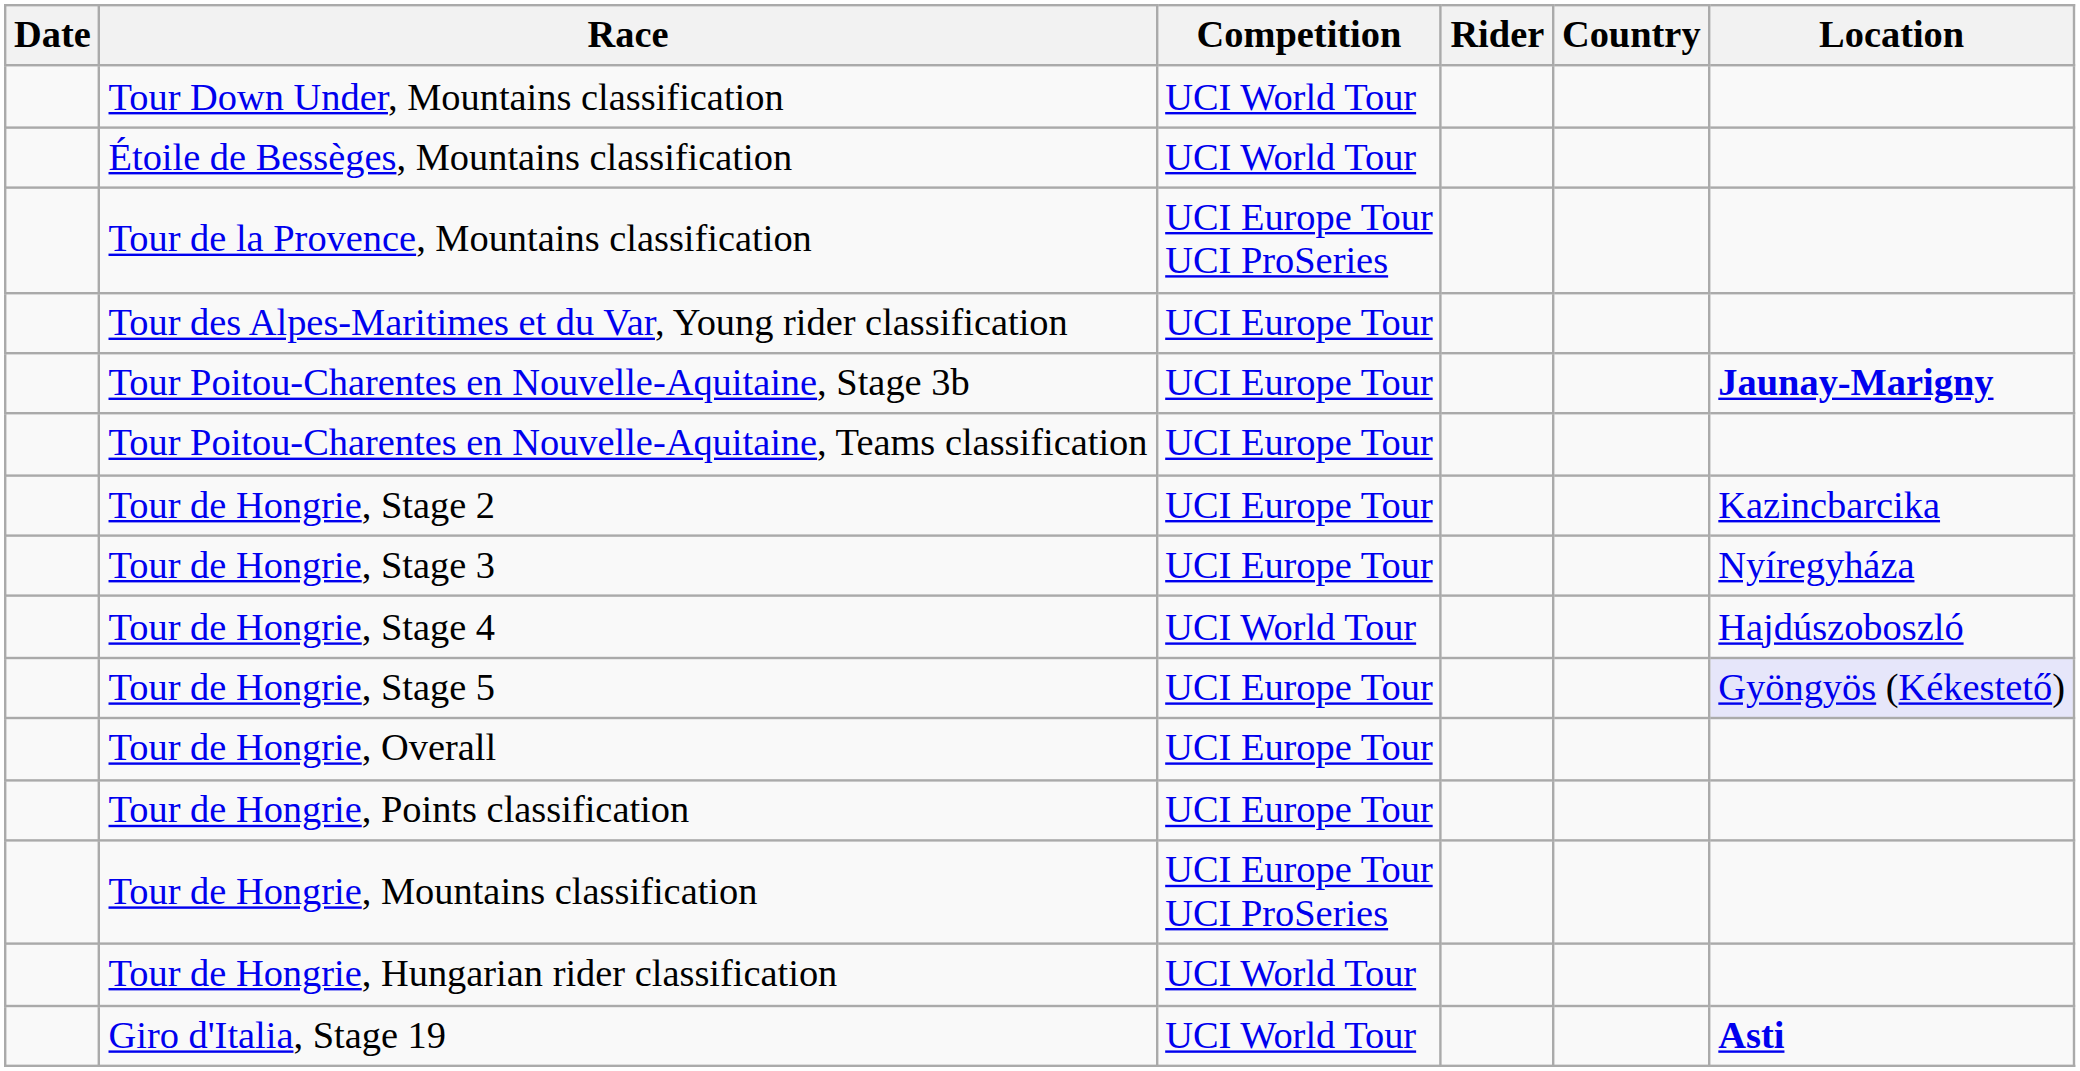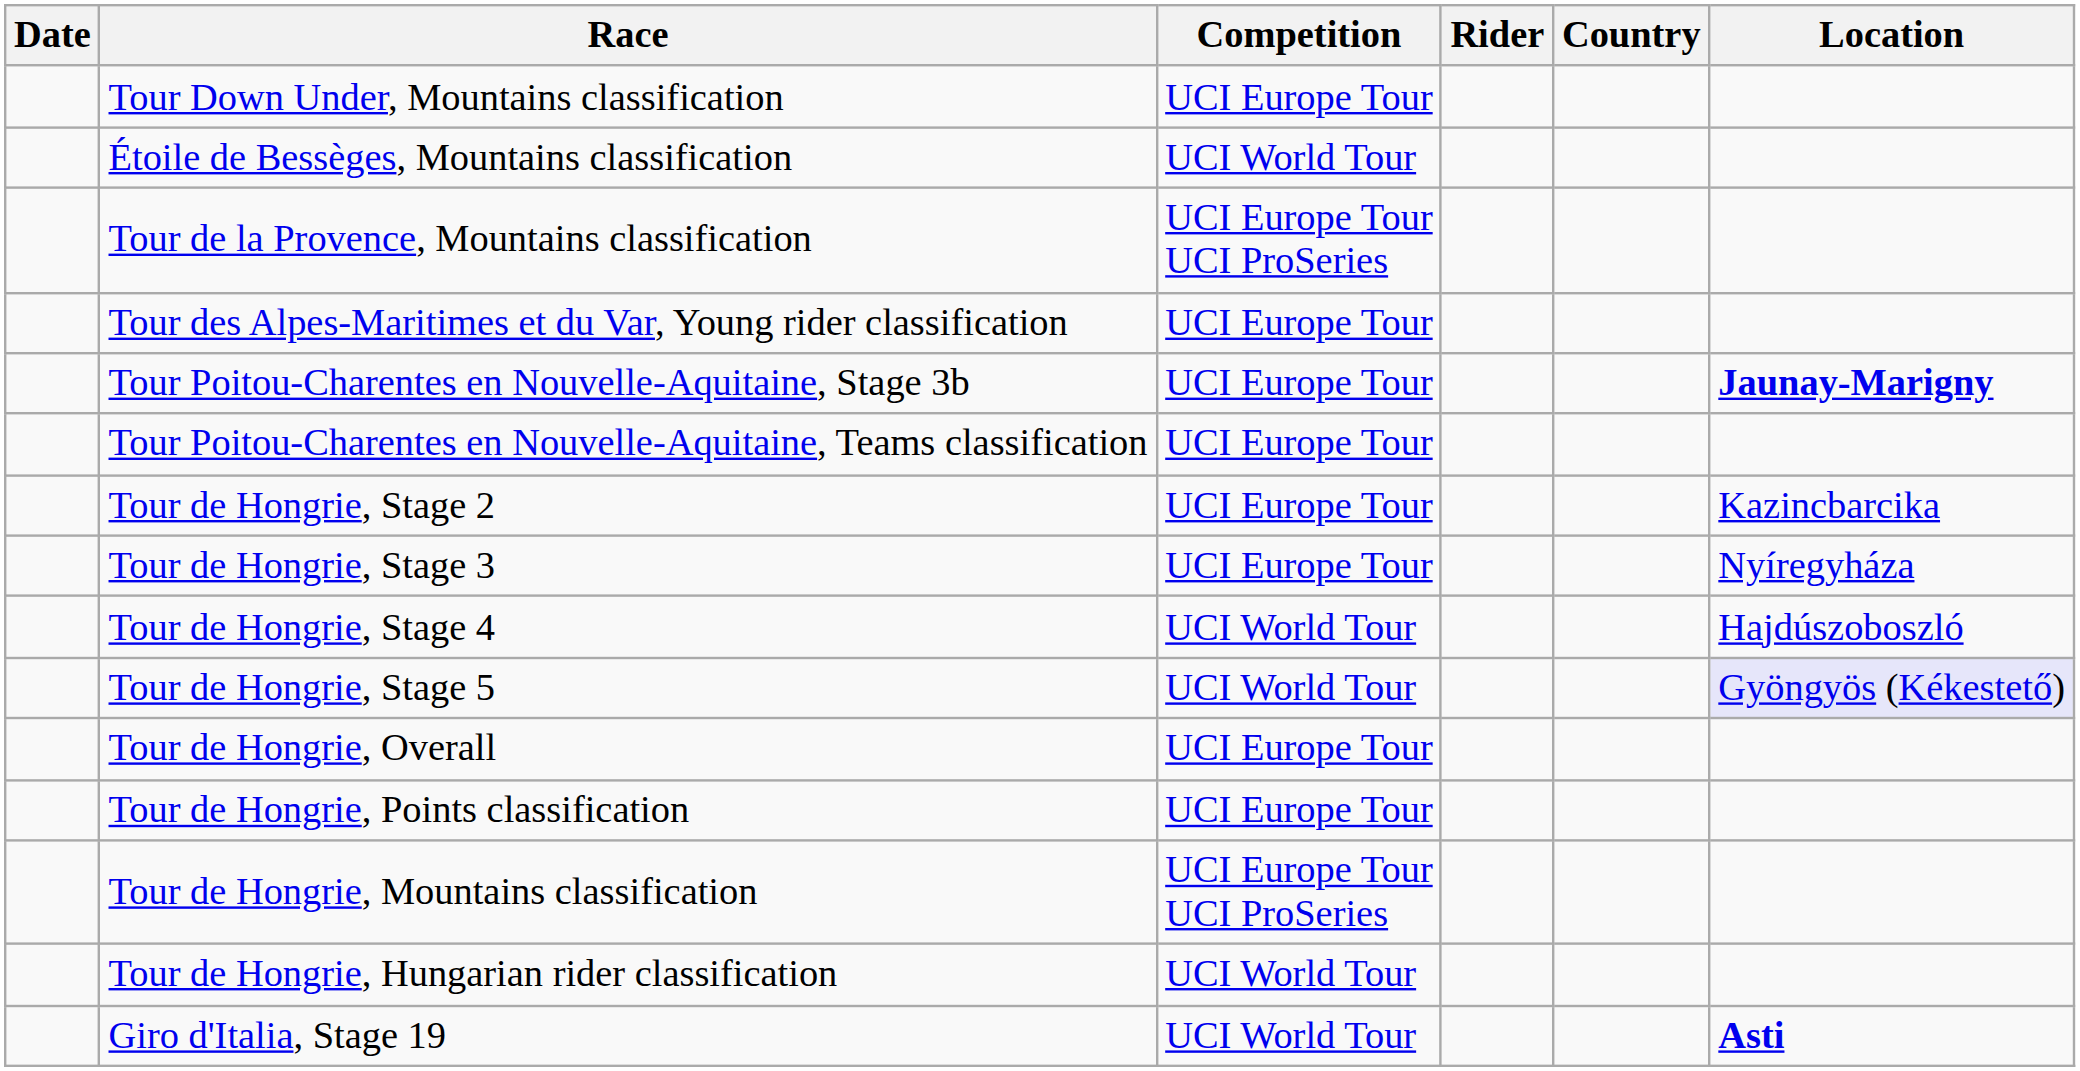 <table class="wikitable sortable">
 <tr>
 <th>Date</th>
 <th>Race</th>
 <th>Competition</th>
 <th>Rider</th>
 <th>Country</th>
 <th>Location</th>
 </tr>
 <tr>
 <td></td>
 <td><a href='#'>Tour Down Under</a>, Mountains classification</td>
-<td><a href='#'>UCI World Tour</a></td>
+<td><a href='#'>UCI Europe Tour</a></td>
 <td></td>
 <td></td>
 <td></td>
 </tr>
 <tr>
 <td></td>
 <td><a href='#'>Étoile de Bessèges</a>, Mountains classification</td>
 <td><a href='#'>UCI World Tour</a></td>
 <td></td>
 <td></td>
 <td></td>
 </tr>
 <tr>
 <td></td>
 <td><a href='#'>Tour de la Provence</a>, Mountains classification</td>
 <td><a href='#'>UCI Europe Tour</a> <br> <a href='#'>UCI ProSeries</a></td>
 <td></td>
 <td></td>
 <td></td>
 </tr>
 <tr>
 <td></td>
 <td><a href='#'>Tour des Alpes-Maritimes et du Var</a>, Young rider classification</td>
 <td><a href='#'>UCI Europe Tour</a></td>
 <td></td>
 <td></td>
 <td></td>
 </tr>
 <tr>
 <td></td>
 <td><a href='#'>Tour Poitou-Charentes en Nouvelle-Aquitaine</a>, Stage 3b</td>
 <td><a href='#'>UCI Europe Tour</a></td>
 <td></td>
 <td></td>
 <td><strong><a href='#'>Jaunay-Marigny</a></strong></td>
 </tr>
 <tr>
 <td></td>
 <td><a href='#'>Tour Poitou-Charentes en Nouvelle-Aquitaine</a>, Teams classification</td>
 <td><a href='#'>UCI Europe Tour</a></td>
 <td align="center"></td>
 <td></td>
 <td></td>
 </tr>
 <tr>
 <td></td>
 <td><a href='#'>Tour de Hongrie</a>, Stage 2</td>
 <td><a href='#'>UCI Europe Tour</a></td>
 <td></td>
 <td></td>
 <td><a href='#'>Kazincbarcika</a></td>
 </tr>
 <tr>
 <td></td>
 <td><a href='#'>Tour de Hongrie</a>, Stage 3</td>
 <td><a href='#'>UCI Europe Tour</a></td>
 <td></td>
 <td></td>
 <td><a href='#'>Nyíregyháza</a></td>
 </tr>
 <tr>
 <td></td>
 <td><a href='#'>Tour de Hongrie</a>, Stage 4</td>
 <td><a href='#'>UCI World Tour</a></td>
 <td></td>
 <td></td>
 <td><a href='#'>Hajdúszoboszló</a></td>
 </tr>
 <tr>
 <td></td>
 <td><a href='#'>Tour de Hongrie</a>, Stage 5</td>
-<td><a href='#'>UCI Europe Tour</a></td>
+<td><a href='#'>UCI World Tour</a></td>
 <td></td>
 <td></td>
 <td style="background: lavender;"><a href='#'>Gyöngyös</a> (<a href='#'>Kékestető</a>)</td>
 </tr>
 <tr>
 <td></td>
 <td><a href='#'>Tour de Hongrie</a>, Overall</td>
 <td><a href='#'>UCI Europe Tour</a></td>
 <td></td>
 <td></td>
 <td></td>
 </tr>
 <tr>
 <td></td>
 <td><a href='#'>Tour de Hongrie</a>, Points classification</td>
 <td><a href='#'>UCI Europe Tour</a></td>
 <td></td>
 <td></td>
 <td></td>
 </tr>
 <tr>
 <td></td>
 <td><a href='#'>Tour de Hongrie</a>, Mountains classification</td>
 <td><a href='#'>UCI Europe Tour</a> <br> <a href='#'>UCI ProSeries</a></td>
 <td></td>
 <td></td>
 <td></td>
 </tr>
 <tr>
 <td></td>
 <td><a href='#'>Tour de Hongrie</a>, Hungarian rider classification</td>
 <td><a href='#'>UCI World Tour</a></td>
 <td></td>
 <td></td>
 <td></td>
 </tr>
 <tr>
 <td></td>
 <td><a href='#'>Giro d'Italia</a>, Stage 19</td>
 <td><a href='#'>UCI World Tour</a></td>
 <td></td>
 <td></td>
 <td><strong><a href='#'>Asti</a></strong></td>
 </tr>
 <tr>
 </tr>
 </table>
